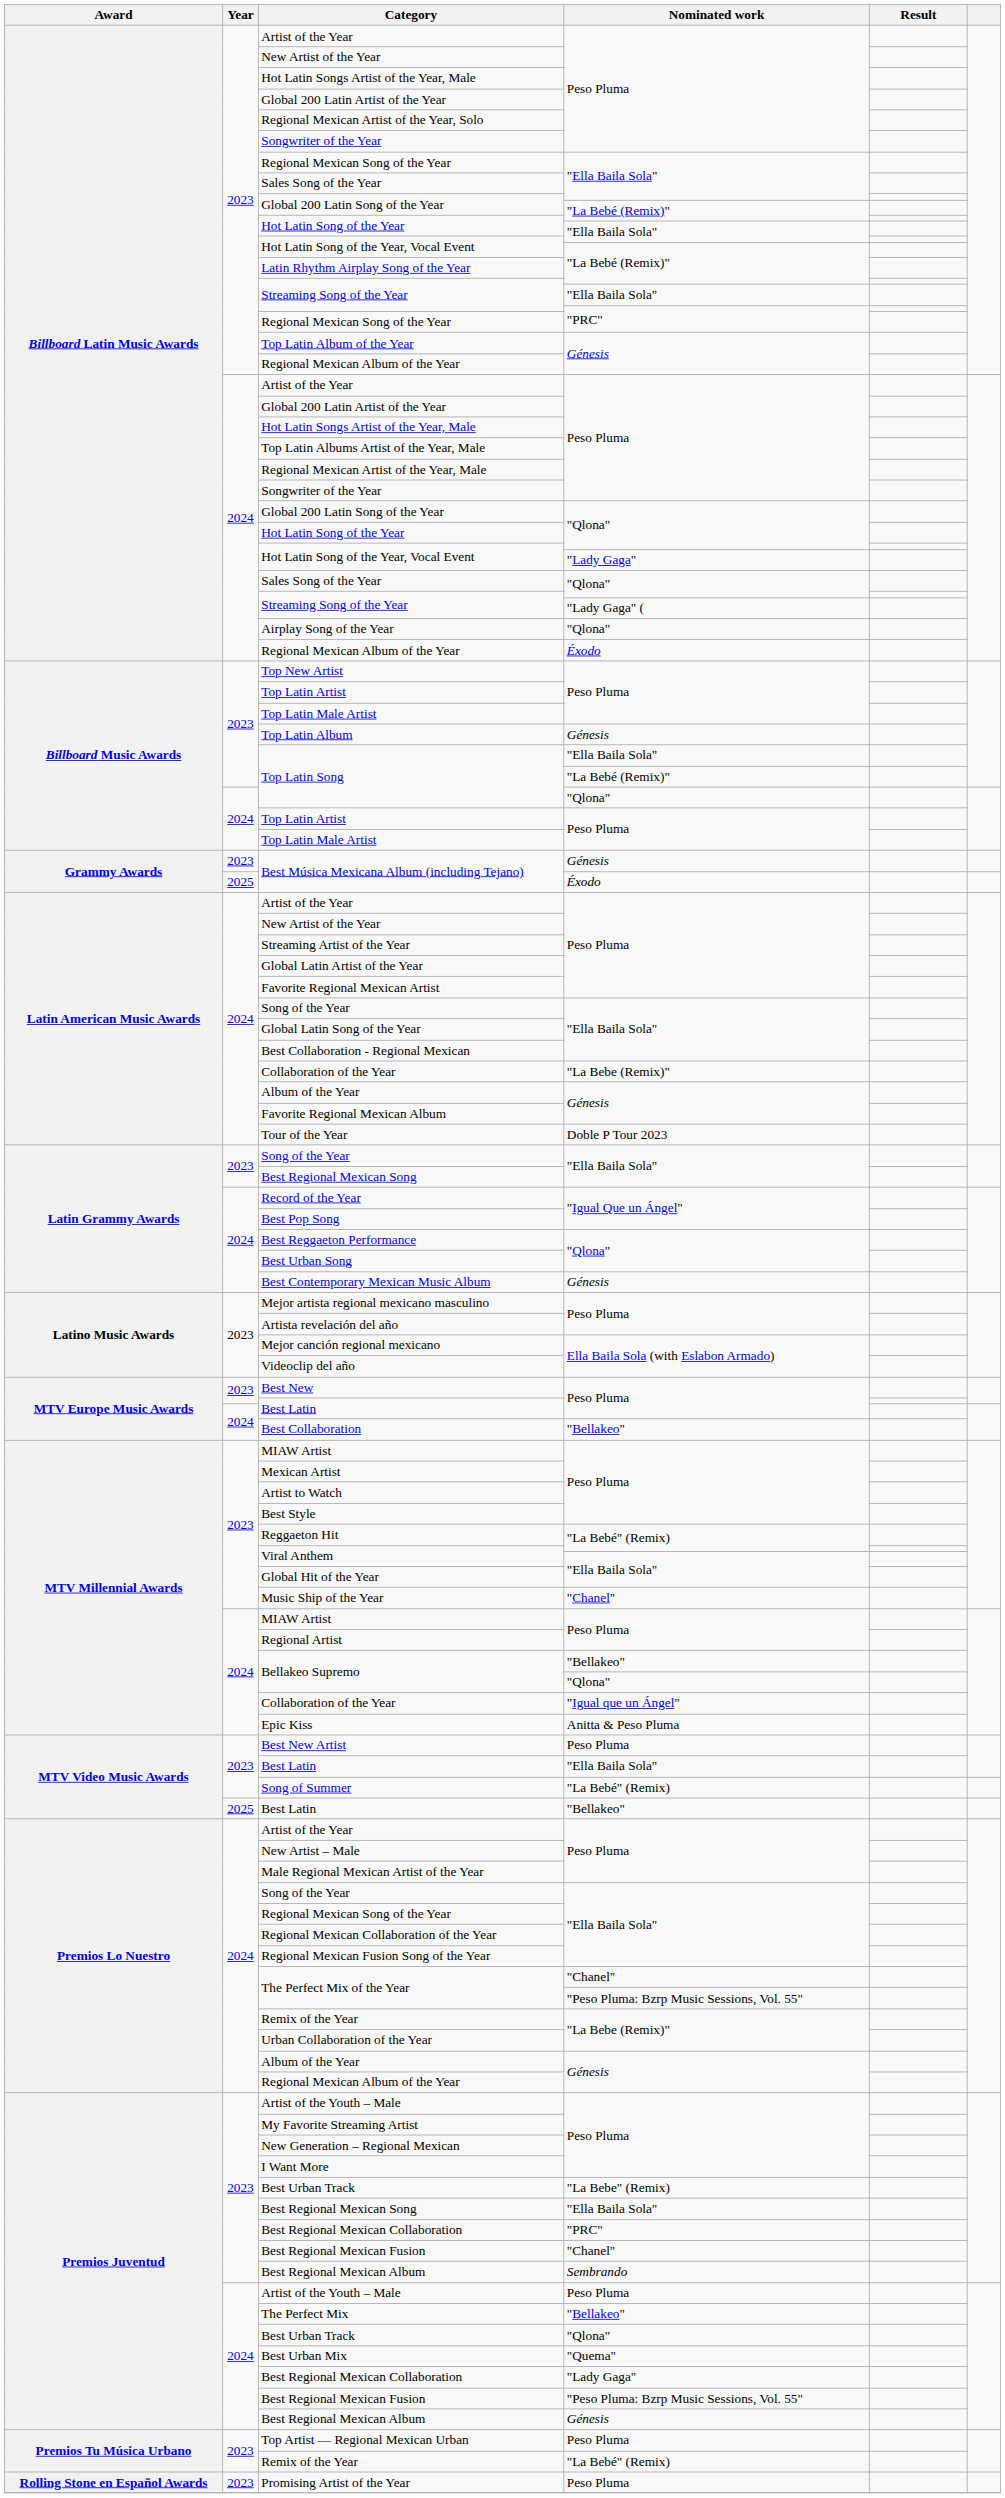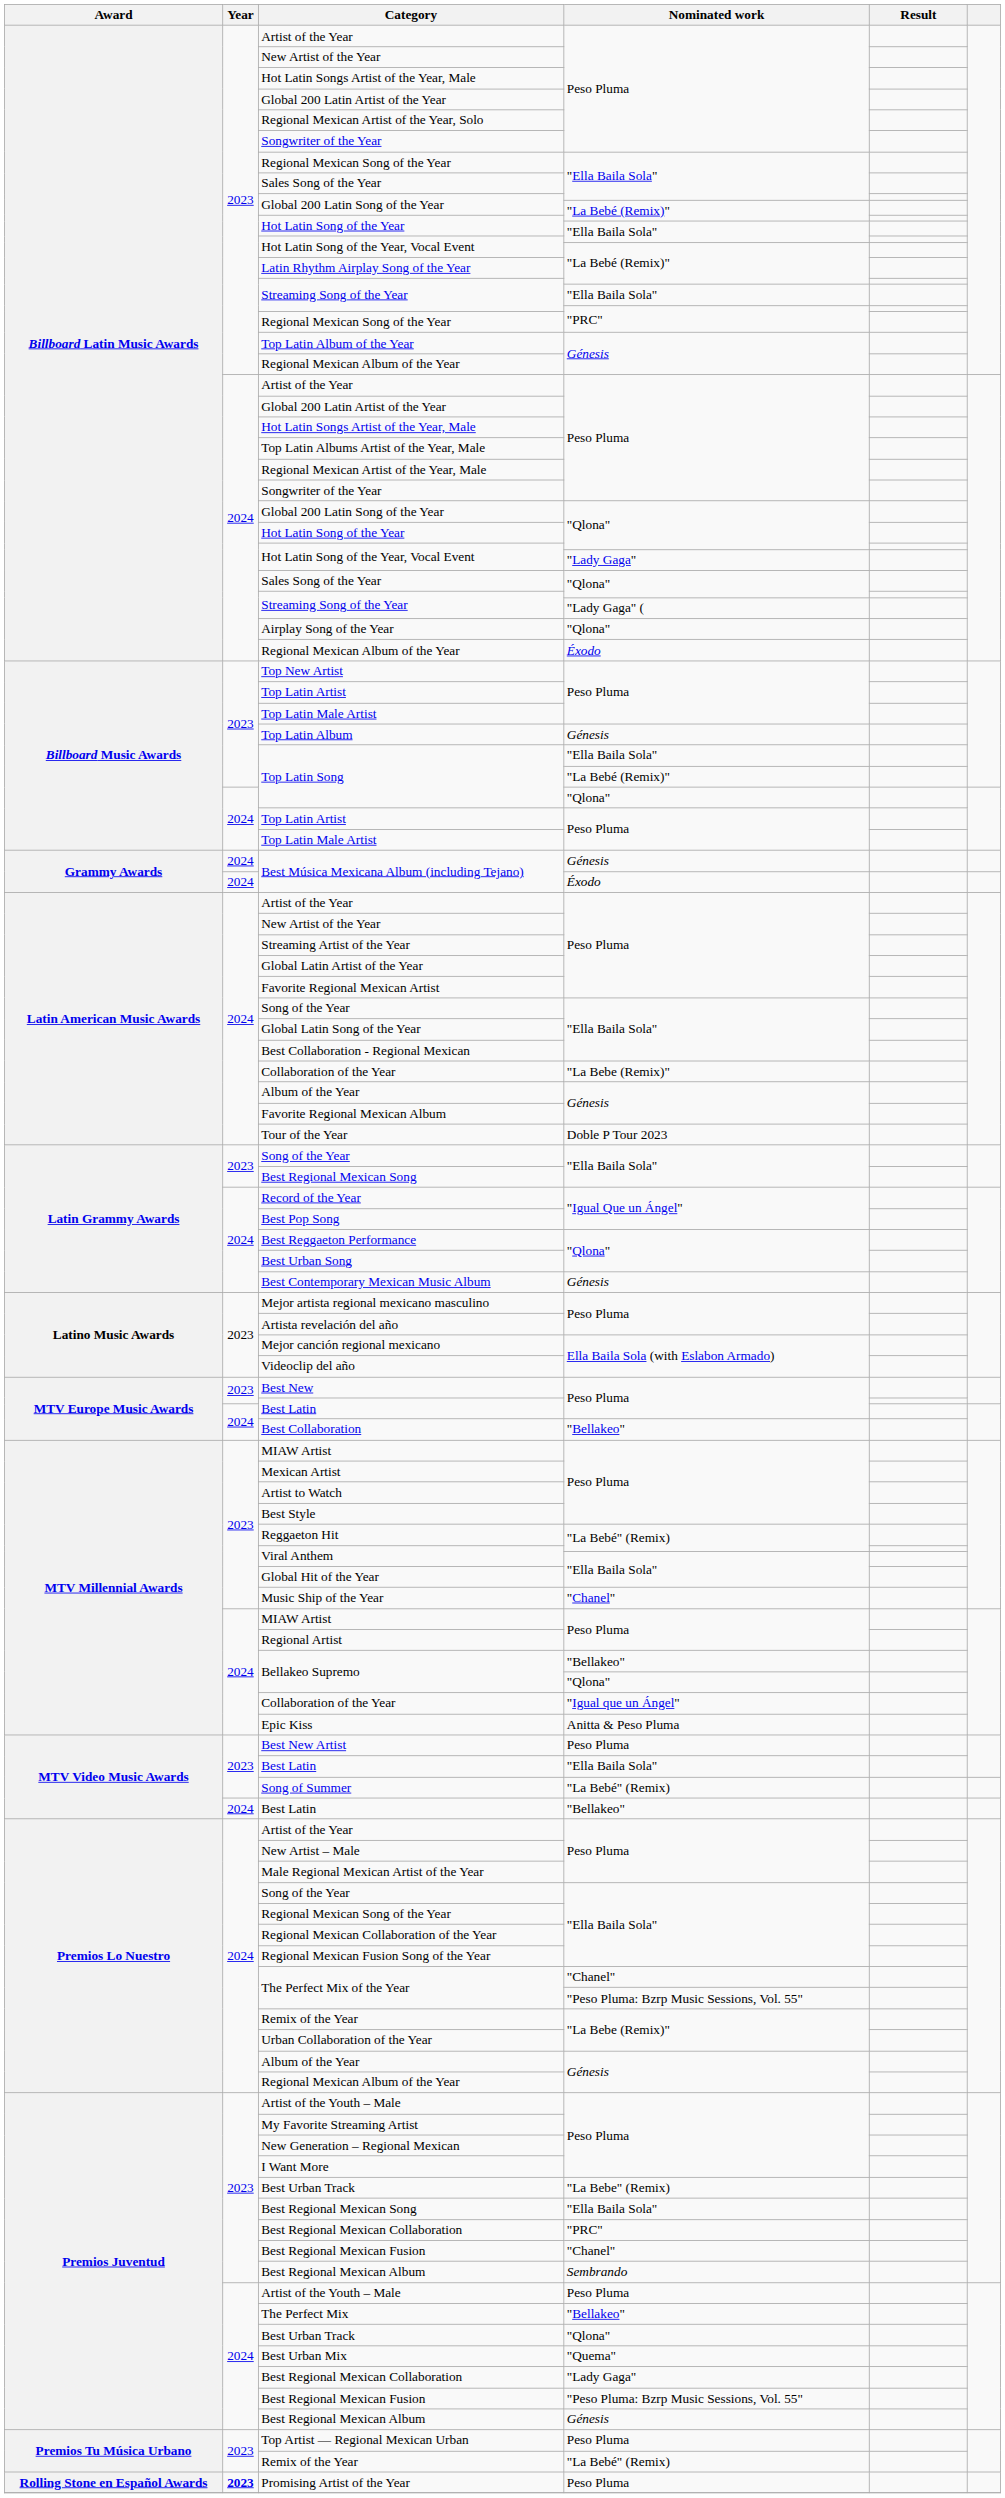 <table class="wikitable sortable plainrowheaders" style="width:95%;">
 <tr>
 <th style="width:20%;">Award</th>
 <th width=3%>Year</th>
 <th style="width:28%;">Category</th>
 <th style="width:28%;">Nominated work</th>
 <th style="width:9%;">Result</th>
 <th style="width:3%;"></th>
 </tr>
 <tr>
 <th scope="row" rowspan="36"><a href='#'><em>Billboard</em> Latin Music Awards</a></th>
 <td rowspan="21" align="center"><a href='#'>2023</a></td>
 <td>Artist of the Year</td>
 <td rowspan="6">Peso Pluma</td>
 <td></td>
 <td rowspan="21" align="center"></td>
 </tr>
 <tr>
 <td>New Artist of the Year</td>
 <td></td>
 </tr>
 <tr>
 <td>Hot Latin Songs Artist of the Year, Male</td>
 <td></td>
 </tr>
 <tr>
 <td>Global 200 Latin Artist of the Year</td>
 <td></td>
 </tr>
 <tr>
 <td>Regional Mexican Artist of the Year, Solo</td>
 <td></td>
 </tr>
 <tr>
 <td><a href='#'>Songwriter of the Year</a></td>
 <td></td>
 </tr>
 <tr>
 <td>Regional Mexican Song of the Year</td>
 <td rowspan="3">"<a href='#'>Ella Baila Sola</a>" </td>
 <td></td>
 </tr>
 <tr>
 <td>Sales Song of the Year</td>
 <td></td>
 </tr>
 <tr>
 <td rowspan="2">Global 200 Latin Song of the Year</td>
 <td></td>
 </tr>
 <tr>
 <td rowspan="2">"<a href='#'>La Bebé (Remix)</a>" </td>
 <td></td>
 </tr>
 <tr>
 <td rowspan="2"><a href='#'>Hot Latin Song of the Year</a></td>
 <td></td>
 </tr>
 <tr>
 <td rowspan="2">"Ella Baila Sola" </td>
 <td></td>
 </tr>
 <tr>
 <td rowspan="2">Hot Latin Song of the Year, Vocal Event</td>
 <td></td>
 </tr>
 <tr>
 <td rowspan="3">"La Bebé (Remix)" </td>
 <td></td>
 </tr>
 <tr>
 <td><a href='#'>Latin Rhythm Airplay Song of the Year</a></td>
 <td></td>
 </tr>
 <tr>
 <td rowspan="3"><a href='#'>Streaming Song of the Year</a></td>
 <td></td>
 </tr>
 <tr>
 <td>"Ella Baila Sola" </td>
 <td></td>
 </tr>
 <tr>
 <td rowspan="2">"PRC" </td>
 <td></td>
 </tr>
 <tr>
 <td>Regional Mexican Song of the Year</td>
 <td></td>
 </tr>
 <tr>
 <td><a href='#'>Top Latin Album of the Year</a></td>
 <td rowspan="2"><em><a href='#'>Génesis</a></em></td>
 <td></td>
 </tr>
 <tr>
 <td>Regional Mexican Album of the Year</td>
 <td></td>
 </tr>
 <tr>
 <td rowspan="15" align="center"><a href='#'>2024</a></td>
 <td>Artist of the Year</td>
 <td rowspan="6">Peso Pluma</td>
 <td></td>
 <td rowspan="15" align="center"></td>
 </tr>
 <tr>
 <td>Global 200 Latin Artist of the Year</td>
 <td></td>
 </tr>
 <tr>
 <td><a href='#'>Hot Latin Songs Artist of the Year, Male</a></td>
 <td></td>
 </tr>
 <tr>
 <td>Top Latin Albums Artist of the Year, Male</td>
 <td></td>
 </tr>
 <tr>
 <td>Regional Mexican Artist of the Year, Male</td>
 <td></td>
 </tr>
 <tr>
 <td>Songwriter of the Year</td>
 <td></td>
 </tr>
 <tr>
 <td>Global 200 Latin Song of the Year</td>
 <td rowspan="3">"Qlona" </td>
 <td></td>
 </tr>
 <tr>
 <td><a href='#'>Hot Latin Song of the Year</a></td>
 <td></td>
 </tr>
 <tr>
 <td rowspan="2">Hot Latin Song of the Year, Vocal Event</td>
 <td></td>
 </tr>
 <tr>
 <td>"<a href='#'>Lady Gaga</a>" </td>
 <td></td>
 </tr>
 <tr>
 <td>Sales Song of the Year</td>
 <td rowspan="2">"Qlona" </td>
 <td></td>
 </tr>
 <tr>
 <td rowspan="2"><a href='#'>Streaming Song of the Year</a></td>
 <td></td>
 </tr>
 <tr>
 <td>"Lady Gaga" (</td>
 <td></td>
 </tr>
 <tr>
 <td>Airplay Song of the Year</td>
 <td>"Qlona" </td>
 <td></td>
 </tr>
 <tr>
 <td>Regional Mexican Album of the Year</td>
 <td><em><a href='#'>Éxodo</a></em></td>
 <td></td>
 </tr>
 <tr>
 <th scope="row" rowspan="9"><a href='#'><em>Billboard</em> Music Awards</a></th>
 <td rowspan="6" align="center"><a href='#'>2023</a></td>
 <td><a href='#'>Top New Artist</a></td>
 <td rowspan="3">Peso Pluma</td>
 <td></td>
 <td align="center" rowspan="6"></td>
 </tr>
 <tr>
 <td><a href='#'>Top Latin Artist</a></td>
 <td></td>
 </tr>
 <tr>
 <td><a href='#'>Top Latin Male Artist</a></td>
 <td></td>
 </tr>
 <tr>
 <td><a href='#'>Top Latin Album</a></td>
 <td><em>Génesis</em></td>
 <td></td>
 </tr>
 <tr>
 <td rowspan=3><a href='#'>Top Latin Song</a></td>
 <td>"Ella Baila Sola" </td>
 <td></td>
 </tr>
 <tr>
 <td>"La Bebé (Remix)" </td>
 <td></td>
 </tr>
 <tr>
 <td rowspan="3"align="center"><a href='#'>2024</a></td>
 <td>"Qlona" </td>
 <td></td>
 <td style="text-align:center;"rowspan="3"><br></td>
 </tr>
 <tr>
 <td><a href='#'>Top Latin Artist</a></td>
 <td rowspan=2>Peso Pluma</td>
 <td></td>
 </tr>
 <tr>
 <td><a href='#'>Top Latin Male Artist</a></td>
 <td></td>
 </tr>
 <tr>
 <th scope="row" rowspan="2"><a href='#'>Grammy Awards</a></th>
-<td align="center"><a href='#'>2023</a></td>
+<td align="center"><a href='#'>2024</a></td>
 <td rowspan="2"><a href='#'>Best Música Mexicana Album (including Tejano)</a></td>
 <td><em>Génesis</em></td>
 <td></td>
 <td align="center"></td>
 </tr>
 <tr>
-<td align="center"><a href='#'>2025</a></td>
+<td align="center"><a href='#'>2024</a></td>
 <td><em>Éxodo</em></td>
 <td></td>
 <td align="center"></td>
 </tr>
 <tr>
 <th scope="row" rowspan="12"><a href='#'>Latin American Music Awards</a></th>
 <td align="center" rowspan="12"><a href='#'>2024</a></td>
 <td>Artist of the Year</td>
 <td rowspan="5">Peso Pluma</td>
 <td></td>
 <td align="center" rowspan="12"></td>
 </tr>
 <tr>
 <td>New Artist of the Year</td>
 <td></td>
 </tr>
 <tr>
 <td>Streaming Artist of the Year</td>
 <td></td>
 </tr>
 <tr>
 <td>Global Latin Artist of the Year</td>
 <td></td>
 </tr>
 <tr>
 <td>Favorite Regional Mexican Artist</td>
 <td></td>
 </tr>
 <tr>
 <td>Song of the Year</td>
 <td rowspan="3">"Ella Baila Sola" </td>
 <td></td>
 </tr>
 <tr>
 <td>Global Latin Song of the Year</td>
 <td></td>
 </tr>
 <tr>
 <td>Best Collaboration - Regional Mexican</td>
 <td></td>
 </tr>
 <tr>
 <td>Collaboration of the Year</td>
 <td>"La Bebe (Remix)" </td>
 <td></td>
 </tr>
 <tr>
 <td>Album of the Year</td>
 <td rowspan="2"><em>Génesis</em></td>
 <td></td>
 </tr>
 <tr>
 <td>Favorite Regional Mexican Album</td>
 <td></td>
 </tr>
 <tr>
 <td>Tour of the Year</td>
 <td>Doble P Tour 2023</td>
 <td></td>
 </tr>
 <tr>
 <th scope="row" rowspan="7"><a href='#'>Latin Grammy Awards</a></th>
 <td rowspan="2" align="center"><a href='#'>2023</a></td>
 <td><a href='#'>Song of the Year</a></td>
 <td rowspan="2">"Ella Baila Sola" </td>
 <td></td>
 <td rowspan="2" align="center"></td>
 </tr>
 <tr>
 <td><a href='#'>Best Regional Mexican Song</a></td>
 <td></td>
 </tr>
 <tr>
 <td rowspan="5" align="center"><a href='#'>2024</a></td>
 <td><a href='#'>Record of the Year</a></td>
 <td rowspan="2">"<a href='#'>Igual Que un Ángel</a>" </td>
 <td></td>
 <td align="center" rowspan="5"></td>
 </tr>
 <tr>
 <td><a href='#'>Best Pop Song</a></td>
 <td></td>
 </tr>
 <tr>
 <td><a href='#'>Best Reggaeton Performance</a></td>
 <td rowspan="2">"<a href='#'>Qlona</a>" </td>
 <td></td>
 </tr>
 <tr>
 <td><a href='#'>Best Urban Song</a></td>
 <td></td>
 </tr>
 <tr>
 <td><a href='#'>Best Contemporary Mexican Music Album</a></td>
 <td><em>Génesis</em></td>
 <td></td>
 </tr>
 <tr>
 <th scope="row" rowspan="4">Latino Music Awards</th>
 <td rowspan="4" align="center">2023</td>
 <td>Mejor artista regional mexicano masculino</td>
 <td rowspan="2">Peso Pluma</td>
 <td></td>
 <td rowspan="4" align="center"></td>
 </tr>
 <tr>
 <td>Artista revelación del año</td>
 <td></td>
 </tr>
 <tr>
 <td>Mejor canción regional mexicano</td>
 <td rowspan="2"><a href='#'>Ella Baila Sola</a> (with <a href='#'>Eslabon Armado</a>)</td>
 <td></td>
 </tr>
 <tr>
 <td>Videoclip del año</td>
 <td></td>
 </tr>
 <tr>
 <th scope="row" rowspan="4"><a href='#'>MTV Europe Music Awards</a></th>
 <td rowspan="2" align="center"><a href='#'>2023</a></td>
 <td><a href='#'>Best New</a></td>
 <td rowspan="3">Peso Pluma</td>
 <td></td>
 <td rowspan="2" align="center"></td>
 </tr>
 <tr>
 <td rowspan="2"><a href='#'>Best Latin</a></td>
 <td></td>
 </tr>
 <tr>
 <td rowspan="2" align="center"><a href='#'>2024</a></td>
 <td></td>
 <td rowspan="2" style="text-align:center;"></td>
 </tr>
 <tr>
 <td><a href='#'>Best Collaboration</a></td>
 <td>"<a href='#'>Bellakeo</a>" </td>
 <td></td>
 </tr>
 <tr>
 <th scope="row" rowspan="15"><a href='#'>MTV Millennial Awards</a></th>
 <td rowspan="9" align="center"><a href='#'>2023</a></td>
 <td>MIAW Artist</td>
 <td rowspan="4">Peso Pluma</td>
 <td></td>
 <td rowspan="9" align="center"><br></td>
 </tr>
 <tr>
 <td>Mexican Artist</td>
 <td></td>
 </tr>
 <tr>
 <td>Artist to Watch</td>
 <td></td>
 </tr>
 <tr>
 <td>Best Style</td>
 <td></td>
 </tr>
 <tr>
 <td>Reggaeton Hit</td>
 <td rowspan="2">"La Bebé" (Remix) </td>
 <td></td>
 </tr>
 <tr>
 <td rowspan="2">Viral Anthem</td>
 <td></td>
 </tr>
 <tr>
 <td rowspan="2">"Ella Baila Sola" </td>
 <td></td>
 </tr>
 <tr>
 <td>Global Hit of the Year</td>
 <td></td>
 </tr>
 <tr>
 <td>Music Ship of the Year</td>
 <td>"<a href='#'>Chanel</a>" </td>
 <td></td>
 </tr>
 <tr>
 <td rowspan="6" align="center"><a href='#'>2024</a></td>
 <td>MIAW Artist</td>
 <td rowspan="2">Peso Pluma</td>
 <td></td>
 <td rowspan="6" align="center"></td>
 </tr>
 <tr>
 <td>Regional Artist</td>
 <td></td>
 </tr>
 <tr>
 <td rowspan="2">Bellakeo Supremo</td>
 <td>"Bellakeo" </td>
 <td></td>
 </tr>
 <tr>
 <td>"Qlona" </td>
 <td></td>
 </tr>
 <tr>
 <td>Collaboration of the Year</td>
 <td>"<a href='#'>Igual que un Ángel</a>" </td>
 <td></td>
 </tr>
 <tr>
 <td>Epic Kiss</td>
 <td>Anitta & Peso Pluma</td>
 <td></td>
 </tr>
 <tr>
 <th scope="row" rowspan="4"><a href='#'>MTV Video Music Awards</a></th>
 <td rowspan="3" align="center"><a href='#'>2023</a></td>
 <td><a href='#'>Best New Artist</a></td>
 <td>Peso Pluma</td>
 <td></td>
 <td style="text-align:center;" rowspan="2"></td>
 </tr>
 <tr>
 <td><a href='#'>Best Latin</a></td>
 <td>"Ella Baila Sola" </td>
 <td></td>
 </tr>
 <tr>
 <td><a href='#'>Song of Summer</a></td>
 <td>"La Bebé" (Remix) </td>
 <td></td>
 <td align="center"></td>
 </tr>
 <tr>
-<td align="center"><a href='#'>2025</a></td>
+<td align="center"><a href='#'>2024</a></td>
 <td>Best Latin</td>
 <td>"Bellakeo" </td>
 <td></td>
 <td style="text-align:center;"></td>
 </tr>
 <tr>
 <th scope="row" rowspan="13"><a href='#'>Premios Lo Nuestro</a></th>
 <td rowspan="13" align="center"><a href='#'>2024</a></td>
 <td>Artist of the Year</td>
 <td rowspan="3">Peso Pluma</td>
 <td></td>
 <td align="center" rowspan="13"></td>
 </tr>
 <tr>
 <td>New Artist – Male</td>
 <td></td>
 </tr>
 <tr>
 <td>Male Regional Mexican Artist of the Year</td>
 <td></td>
 </tr>
 <tr>
 <td>Song of the Year</td>
 <td rowspan="4">"Ella Baila Sola" </td>
 <td></td>
 </tr>
 <tr>
 <td>Regional Mexican Song of the Year</td>
 <td></td>
 </tr>
 <tr>
 <td>Regional Mexican Collaboration of the Year</td>
 <td></td>
 </tr>
 <tr>
 <td>Regional Mexican Fusion Song of the Year</td>
 <td></td>
 </tr>
 <tr>
 <td rowspan="2">The Perfect Mix of the Year</td>
 <td>"Chanel" </td>
 <td></td>
 </tr>
 <tr>
 <td>"Peso Pluma: Bzrp Music Sessions, Vol. 55" </td>
 <td></td>
 </tr>
 <tr>
 <td>Remix of the Year</td>
 <td rowspan="2">"La Bebe (Remix)" </td>
 <td></td>
 </tr>
 <tr>
 <td>Urban Collaboration of the Year</td>
 <td></td>
 </tr>
 <tr>
 <td>Album of the Year</td>
 <td rowspan="2"><em>Génesis</em></td>
 <td></td>
 </tr>
 <tr>
 <td>Regional Mexican Album of the Year</td>
 <td></td>
 </tr>
 <tr>
 <th scope="row" rowspan="16"><a href='#'>Premios Juventud</a></th>
 <td rowspan="9" align="center"><a href='#'>2023</a></td>
 <td>Artist of the Youth – Male</td>
 <td rowspan="4">Peso Pluma</td>
 <td></td>
 <td align="center" rowspan="9"><br></td>
 </tr>
 <tr>
 <td>My Favorite Streaming Artist</td>
 <td></td>
 </tr>
 <tr>
 <td>New Generation – Regional Mexican</td>
 <td></td>
 </tr>
 <tr>
 <td>I Want More</td>
 <td></td>
 </tr>
 <tr>
 <td>Best Urban Track</td>
 <td>"La Bebe" (Remix) </td>
 <td></td>
 </tr>
 <tr>
 <td>Best Regional Mexican Song</td>
 <td>"Ella Baila Sola" </td>
 <td></td>
 </tr>
 <tr>
 <td>Best Regional Mexican Collaboration</td>
 <td>"PRC" </td>
 <td></td>
 </tr>
 <tr>
 <td>Best Regional Mexican Fusion</td>
 <td>"Chanel" </td>
 <td></td>
 </tr>
 <tr>
 <td>Best Regional Mexican Album</td>
 <td><em>Sembrando</em></td>
 <td></td>
 </tr>
 <tr>
 <td rowspan="7" align="center"><a href='#'>2024</a></td>
 <td>Artist of the Youth – Male</td>
 <td>Peso Pluma</td>
 <td></td>
 <td style="text-align:center;" rowspan="7"></td>
 </tr>
 <tr>
 <td>The Perfect Mix</td>
 <td>"<a href='#'>Bellakeo</a>" </td>
 <td></td>
 </tr>
 <tr>
 <td>Best Urban Track</td>
 <td>"Qlona" </td>
 <td></td>
 </tr>
 <tr>
 <td>Best Urban Mix</td>
 <td>"Quema" </td>
 <td></td>
 </tr>
 <tr>
 <td>Best Regional Mexican Collaboration</td>
 <td>"Lady Gaga" </td>
 <td></td>
 </tr>
 <tr>
 <td>Best Regional Mexican Fusion</td>
 <td>"Peso Pluma: Bzrp Music Sessions, Vol. 55" </td>
 <td></td>
 </tr>
 <tr>
 <td>Best Regional Mexican Album</td>
 <td><em>Génesis</em></td>
 <td></td>
 </tr>
 <tr>
 <th scope="row" rowspan="2"><a href='#'>Premios Tu Música Urbano</a></th>
 <td rowspan="2" align="center"><a href='#'>2023</a></td>
 <td>Top Artist — Regional Mexican Urban</td>
 <td>Peso Pluma</td>
 <td></td>
 <td rowspan="2" align="center"></td>
 </tr>
 <tr>
 <td>Remix of the Year</td>
 <td>"La Bebé" (Remix) </td>
 <td></td>
 </tr>
 <tr>
 <th scope="row"><a href='#'>Rolling Stone en Español Awards</a></th>
-<td align="center"><a href='#'>2023</a></td>
+<td align="center"><strong><a href='#'>2023</a></strong></td>
 <td>Promising Artist of the Year</td>
 <td>Peso Pluma</td>
 <td></td>
 <td align="center"></td>
 </tr>
 <tr>
 </tr>
 </table>
